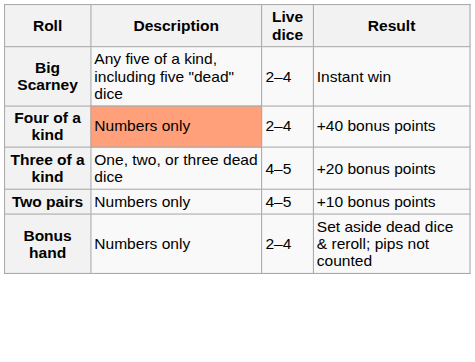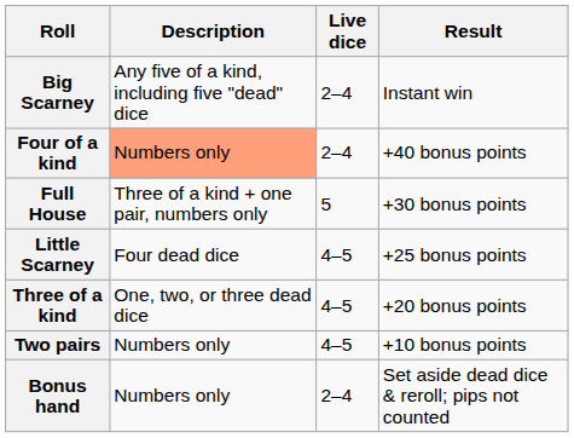 <table class="wikitable floatright" style="font-size:90%;text-align:left;width:30em;">
 <tr>
 <th>Roll</th>
 <th>Description</th>
 <th>Live dice</th>
 <th>Result</th>
 </tr>
 <tr>
 <th>Big Scarney</th>
 <td>Any five of a kind, including five "dead" dice</td>
 <td>2–4</td>
 <td>Instant win</td>
 </tr>
 <tr>
 <th>Four of a kind</th>
 <td style="background: lightsalmon;">Numbers only</td>
 <td>2–4</td>
 <td>+40 bonus points</td>
 </tr>
 <tr>
+<th>Full House</th>
+<td>Three of a kind + one pair, numbers only</td>
+<td>5</td>
+<td>+30 bonus points</td>
+</tr>
+<tr>
+<th>Little Scarney</th>
+<td>Four dead dice</td>
+<td>4–5</td>
+<td>+25 bonus points</td>
+</tr>
+<tr>
 <th>Three of a kind</th>
 <td>One, two, or three dead dice</td>
 <td>4–5</td>
 <td>+20 bonus points</td>
 </tr>
 <tr>
 <th>Two pairs</th>
 <td>Numbers only</td>
 <td>4–5</td>
 <td>+10 bonus points</td>
 </tr>
 <tr>
 <th>Bonus hand</th>
 <td>Numbers only</td>
 <td>2–4</td>
 <td>Set aside dead dice & reroll; pips not counted</td>
 </tr>
 </table>
